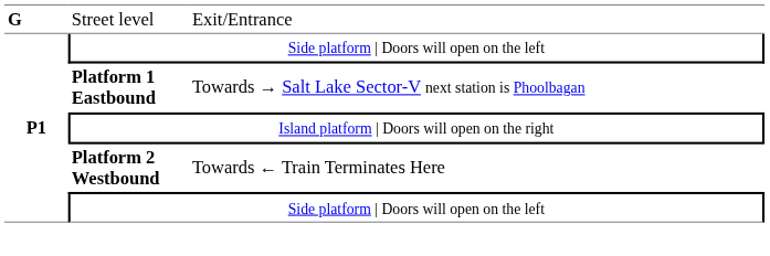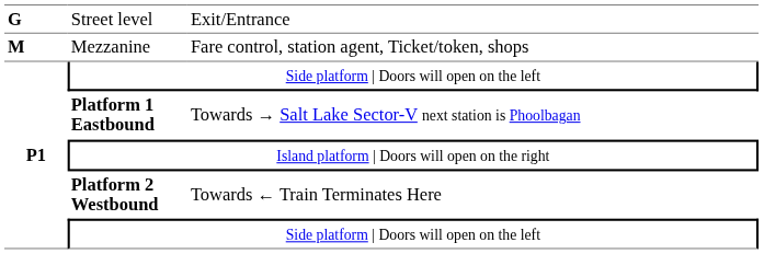 <table border="0" cellspacing="0" cellpadding="3">
 <tr>
 <td width="50" valign="top" style="border-top:solid 1px gray;border-bottom:solid 1px gray;"><strong>G</strong></td>
 <td width="100" valign="top" style="border-top:solid 1px gray;border-bottom:solid 1px gray;">Street level</td>
 <td width="500" valign="top" style="border-top:solid 1px gray;border-bottom:solid 1px gray;">Exit/Entrance</td>
+</tr>
+<tr>
+<td style="border-bottom:solid 1px gray;"><strong>M</strong></td>
+<td style="border-bottom:solid 1px gray;">Mezzanine</td>
+<td style="border-bottom:solid 1px gray;">Fare control, station agent, Ticket/token, shops</td>
 </tr>
 <tr>
 <td rowspan="5" style="border-bottom:solid 1px grey;text-align:center;"><strong>P1</strong></td>
 <td colspan="2" style="border-right:solid 2px black;border-left:solid 2px black;border-bottom:solid 2px black;text-align:center;"><small><a href='#'>Side platform</a> | Doors will open on the left </small></td>
 </tr>
 <tr>
 <td width="100" style="border-bottom:solid 1px white;"><span><strong>Platform 1</strong><br><strong>Eastbound</strong></span></td>
 <td width="500" style="border-bottom:solid 1px white;">Towards → <a href='#'>Salt Lake Sector-V</a> <small>next station is <a href='#'>Phoolbagan</a></small></td>
 </tr>
 <tr>
 <td colspan="2" style="border-top:solid 2px black;border-right:solid 2px black;border-left:solid 2px black;border-bottom:solid 2px black;text-align:center;"><small><a href='#'>Island platform</a> | Doors will open on the right </small></td>
 </tr>
 <tr>
 <td width="100"><span><strong>Platform 2</strong><br><strong>Westbound</strong></span></td>
 <td width="500">Towards ← Train Terminates Here</td>
 </tr>
 <tr>
 <td colspan="2" style="border-top:solid 2px black;border-right:solid 2px black;border-left:solid 2px black;border-bottom:solid 1px gray;text-align:center;"><small><a href='#'>Side platform</a> | Doors will open on the left </small></td>
 </tr>
 </table>
